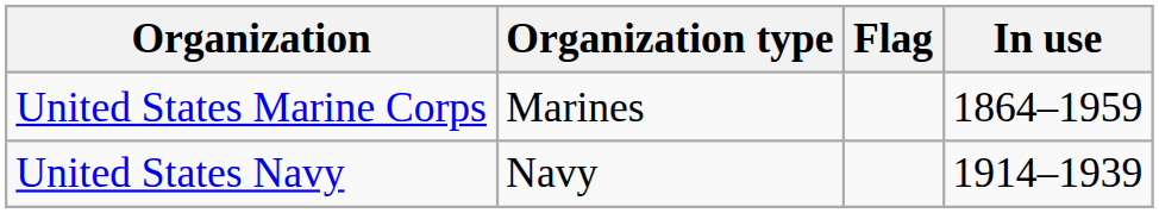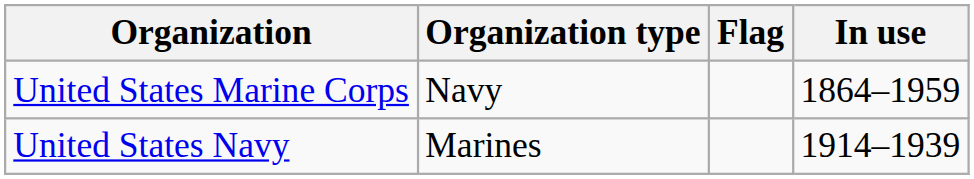 <table class="wikitable">
 <tr>
 <th>Organization</th>
 <th>Organization type</th>
 <th>Flag</th>
 <th>In use</th>
 </tr>
 <tr>
 <td><a href='#'>United States Marine Corps</a></td>
-<td>Marines</td>
+<td>Navy</td>
 <td></td>
 <td>1864–1959</td>
 </tr>
 <tr>
 <td><a href='#'>United States Navy</a></td>
-<td>Navy</td>
+<td>Marines</td>
 <td></td>
 <td>1914–1939</td>
 </tr>
 </table>
